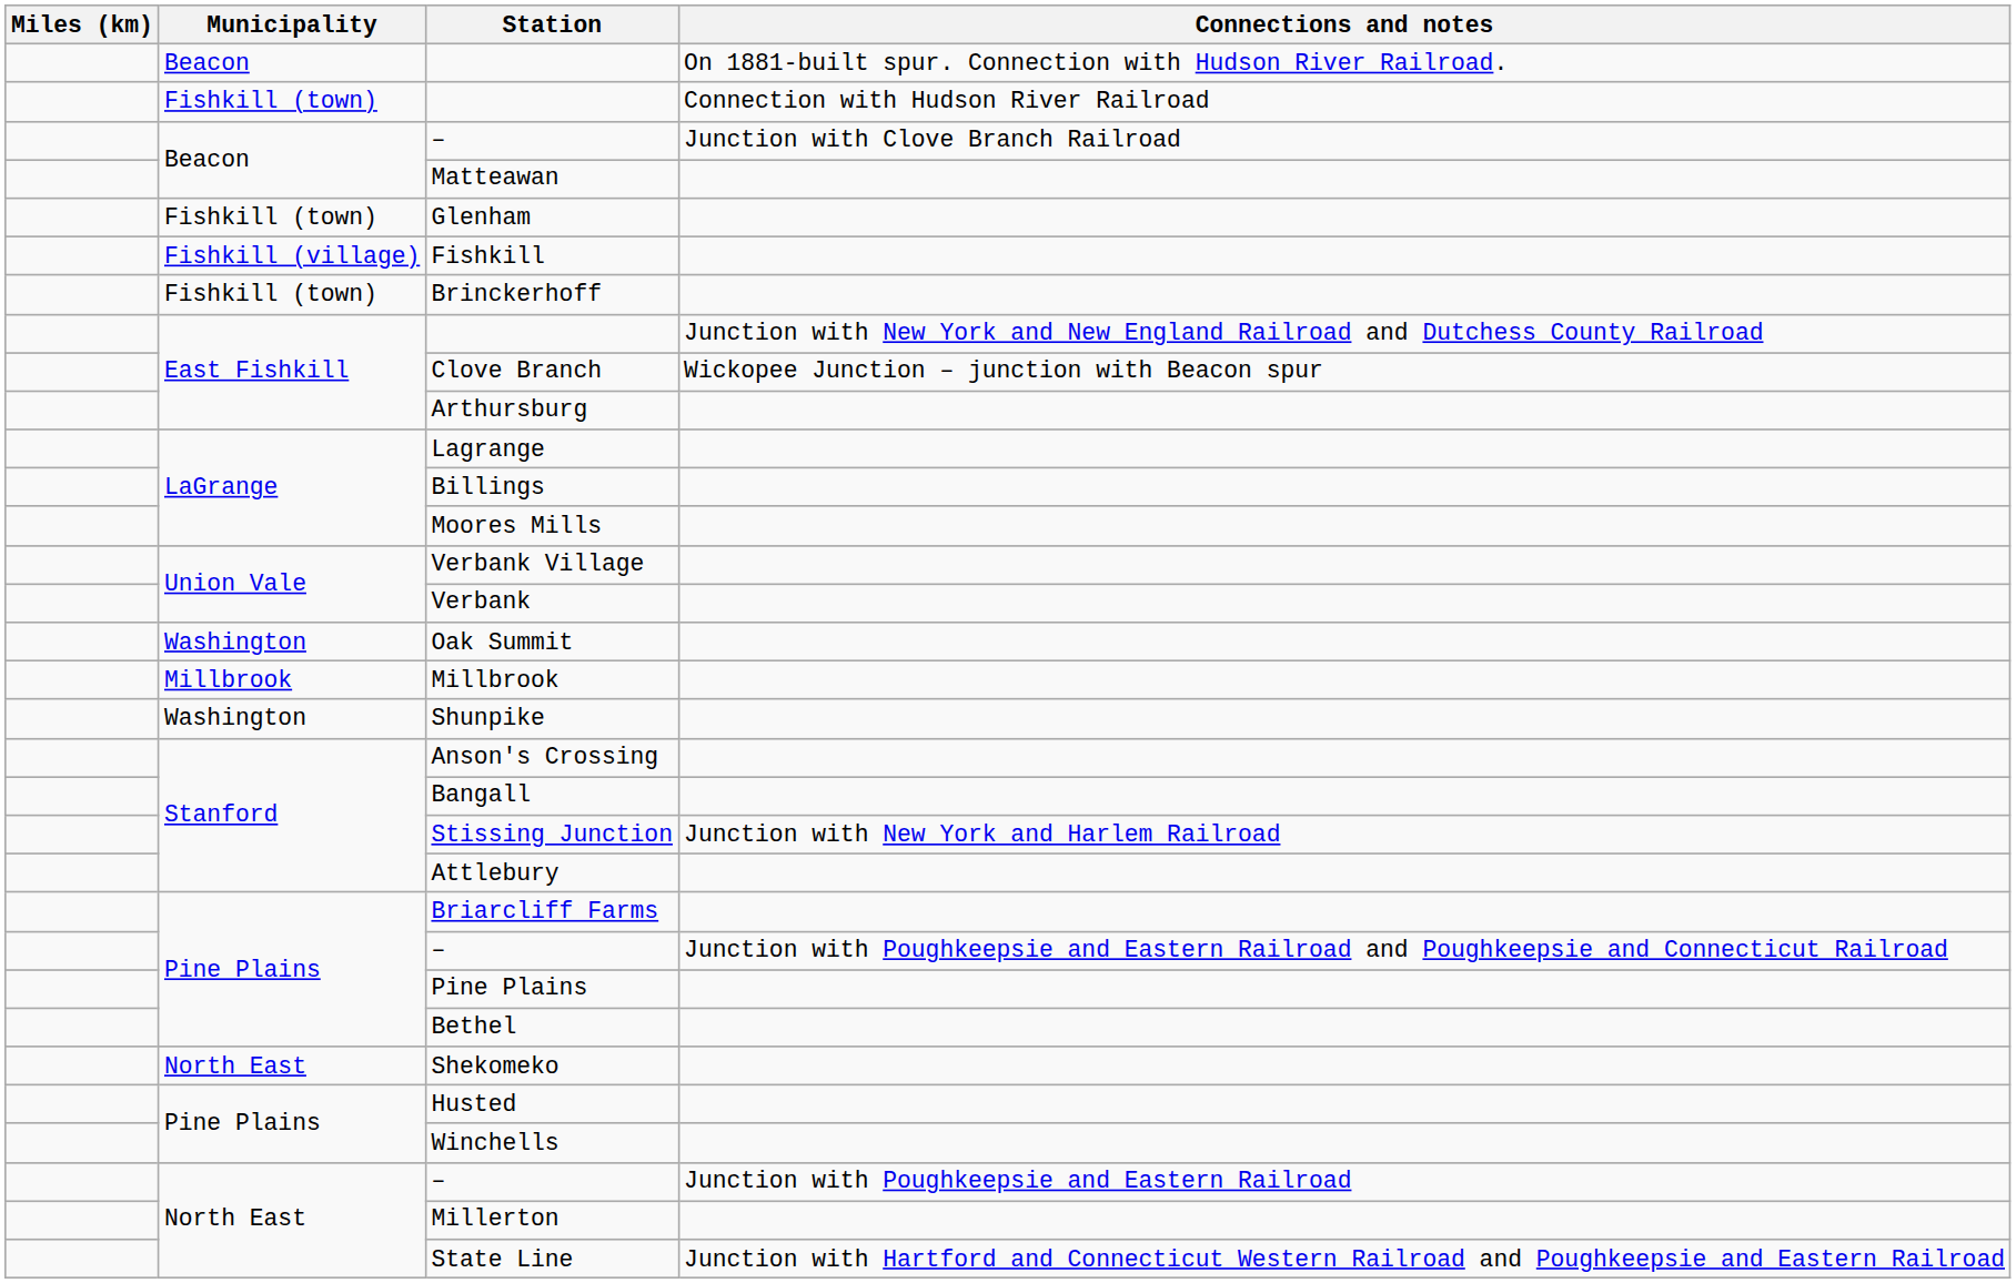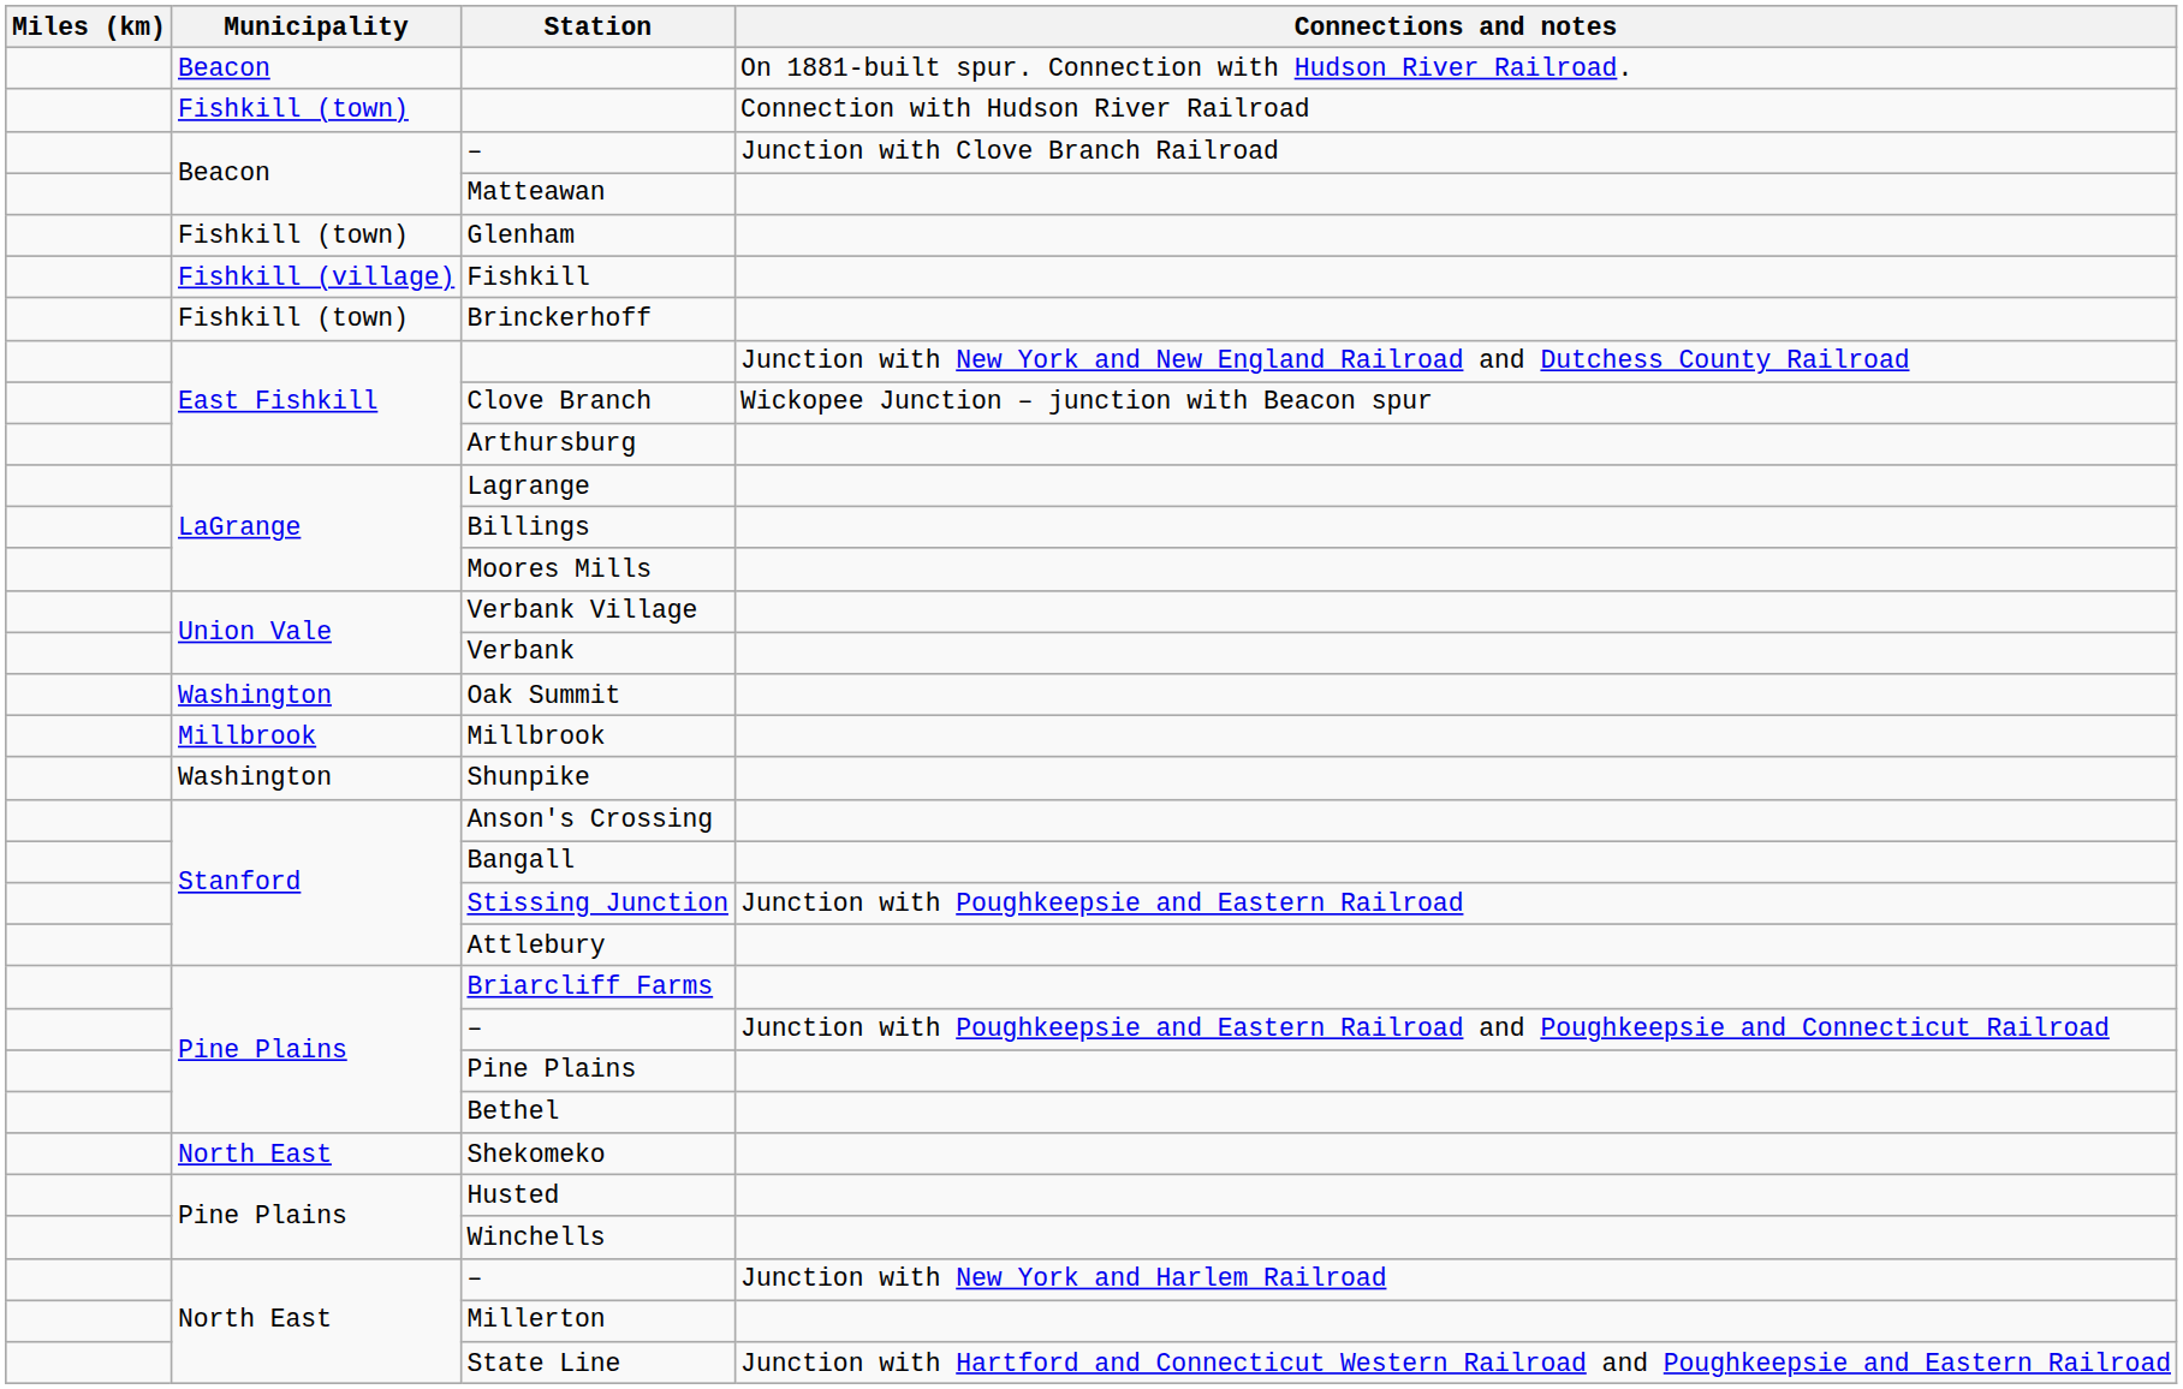 <table class="wikitable">
 <tr>
 <th>Miles (km)</th>
 <th>Municipality</th>
 <th>Station</th>
 <th>Connections and notes</th>
 </tr>
 <tr>
 <td></td>
 <td><a href='#'>Beacon</a></td>
 <td></td>
 <td>On 1881-built spur. Connection with <a href='#'>Hudson River Railroad</a>.</td>
 </tr>
 <tr>
 <td></td>
 <td><a href='#'>Fishkill (town)</a></td>
 <td></td>
 <td>Connection with Hudson River Railroad</td>
 </tr>
 <tr>
 <td></td>
 <td rowspan="2">Beacon</td>
 <td>–</td>
 <td>Junction with Clove Branch Railroad</td>
 </tr>
 <tr>
 <td></td>
 <td>Matteawan</td>
 <td></td>
 </tr>
 <tr>
 <td></td>
 <td>Fishkill (town)</td>
 <td>Glenham</td>
 <td></td>
 </tr>
 <tr>
 <td></td>
 <td><a href='#'>Fishkill (village)</a></td>
 <td>Fishkill</td>
 <td></td>
 </tr>
 <tr>
 <td></td>
 <td>Fishkill (town)</td>
 <td>Brinckerhoff</td>
 <td></td>
 </tr>
 <tr>
 <td></td>
 <td rowspan="3"><a href='#'>East Fishkill</a></td>
 <td></td>
 <td>Junction with <a href='#'>New York and New England Railroad</a> and <a href='#'>Dutchess County Railroad</a></td>
 </tr>
 <tr>
 <td></td>
 <td>Clove Branch</td>
 <td>Wickopee Junction – junction with Beacon spur</td>
 </tr>
 <tr>
 <td></td>
 <td>Arthursburg</td>
 <td></td>
 </tr>
 <tr>
 <td></td>
 <td rowspan="3"><a href='#'>LaGrange</a></td>
 <td>Lagrange</td>
 <td></td>
 </tr>
 <tr>
 <td></td>
 <td>Billings</td>
 <td></td>
 </tr>
 <tr>
 <td></td>
 <td>Moores Mills</td>
 <td></td>
 </tr>
 <tr>
 <td></td>
 <td rowspan="2"><a href='#'>Union Vale</a></td>
 <td>Verbank Village</td>
 <td></td>
 </tr>
 <tr>
 <td></td>
 <td>Verbank</td>
 <td></td>
 </tr>
 <tr>
 <td></td>
 <td><a href='#'>Washington</a></td>
 <td>Oak Summit</td>
 <td></td>
 </tr>
 <tr>
 <td></td>
 <td><a href='#'>Millbrook</a></td>
 <td>Millbrook</td>
 <td></td>
 </tr>
 <tr>
 <td></td>
 <td>Washington</td>
 <td>Shunpike</td>
 <td></td>
 </tr>
 <tr>
 <td></td>
 <td rowspan="4"><a href='#'>Stanford</a></td>
 <td>Anson's Crossing</td>
 <td></td>
 </tr>
 <tr>
 <td></td>
 <td>Bangall</td>
 <td></td>
 </tr>
 <tr>
 <td></td>
 <td><a href='#'>Stissing Junction</a></td>
-<td>Junction with <a href='#'>New York and Harlem Railroad</a></td>
+<td>Junction with <a href='#'>Poughkeepsie and Eastern Railroad</a></td>
 </tr>
 <tr>
 <td></td>
 <td>Attlebury</td>
 <td></td>
 </tr>
 <tr>
 <td></td>
 <td rowspan="4"><a href='#'>Pine Plains</a></td>
 <td><a href='#'>Briarcliff Farms</a></td>
 <td></td>
 </tr>
 <tr>
 <td></td>
 <td>–</td>
 <td>Junction with <a href='#'>Poughkeepsie and Eastern Railroad</a> and <a href='#'>Poughkeepsie and Connecticut Railroad</a></td>
 </tr>
 <tr>
 <td></td>
 <td>Pine Plains</td>
 <td></td>
 </tr>
 <tr>
 <td></td>
 <td>Bethel</td>
 <td></td>
 </tr>
 <tr>
 <td></td>
 <td><a href='#'>North East</a></td>
 <td>Shekomeko</td>
 <td></td>
 </tr>
 <tr>
 <td></td>
 <td rowspan="2">Pine Plains</td>
 <td>Husted</td>
 <td></td>
 </tr>
 <tr>
 <td></td>
 <td>Winchells</td>
 <td></td>
 </tr>
 <tr>
 <td></td>
 <td rowspan="3">North East</td>
 <td>–</td>
-<td>Junction with <a href='#'>Poughkeepsie and Eastern Railroad</a></td>
+<td>Junction with <a href='#'>New York and Harlem Railroad</a></td>
 </tr>
 <tr>
 <td></td>
 <td>Millerton</td>
 <td></td>
 </tr>
 <tr>
 <td></td>
 <td>State Line</td>
 <td>Junction with <a href='#'>Hartford and Connecticut Western Railroad</a> and <a href='#'>Poughkeepsie and Eastern Railroad</a></td>
 </tr>
 </table>
